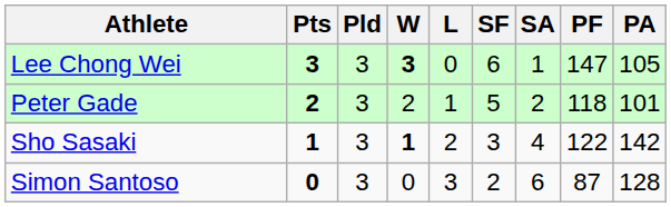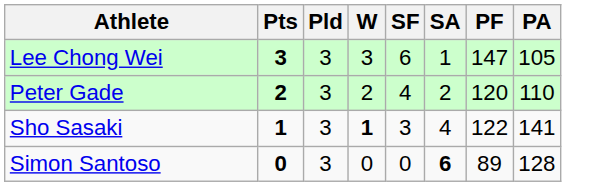 <table class=wikitable style="text-align:center">
 <tr>
 <th width=175>Athlete</th>
 <th width=20>Pts</th>
 <th width=20>Pld</th>
 <th width=20>W</th>
-<th width=20>L</th>
 <th width=20>SF</th>
 <th width=20>SA</th>
 <th width=20>PF</th>
 <th width=20>PA</th>
 </tr>
 <tr bgcolor=ccffcc>
 <td style="text-align:left"> <a href='#'>Lee Chong Wei</a></td>
 <td><strong>3</strong></td>
 <td>3</td>
-<td><strong>3</strong></td>
-<td>0</td>
+<td>3</td>
 <td>6</td>
 <td>1</td>
 <td>147</td>
 <td>105</td>
 </tr>
 <tr bgcolor=ccffcc>
 <td style="text-align:left"> <a href='#'>Peter Gade</a></td>
 <td><strong>2</strong></td>
 <td>3</td>
 <td>2</td>
-<td>1</td>
-<td>5</td>
+<td>4</td>
 <td>2</td>
-<td>118</td>
-<td>101</td>
+<td>120</td>
+<td>110</td>
 </tr>
 <tr bgcolor=>
 <td style="text-align:left"> <a href='#'>Sho Sasaki</a></td>
 <td><strong>1</strong></td>
 <td>3</td>
 <td><strong>1</strong></td>
-<td>2</td>
 <td>3</td>
 <td>4</td>
 <td>122</td>
-<td>142</td>
+<td>141</td>
 </tr>
 <tr bgcolor=>
 <td style="text-align:left"> <a href='#'>Simon Santoso</a></td>
 <td><strong>0</strong></td>
 <td>3</td>
 <td>0</td>
-<td>3</td>
-<td>2</td>
-<td>6</td>
-<td>87</td>
+<td>0</td>
+<td><strong>6</strong></td>
+<td>89</td>
 <td>128</td>
 </tr>
 </table>
